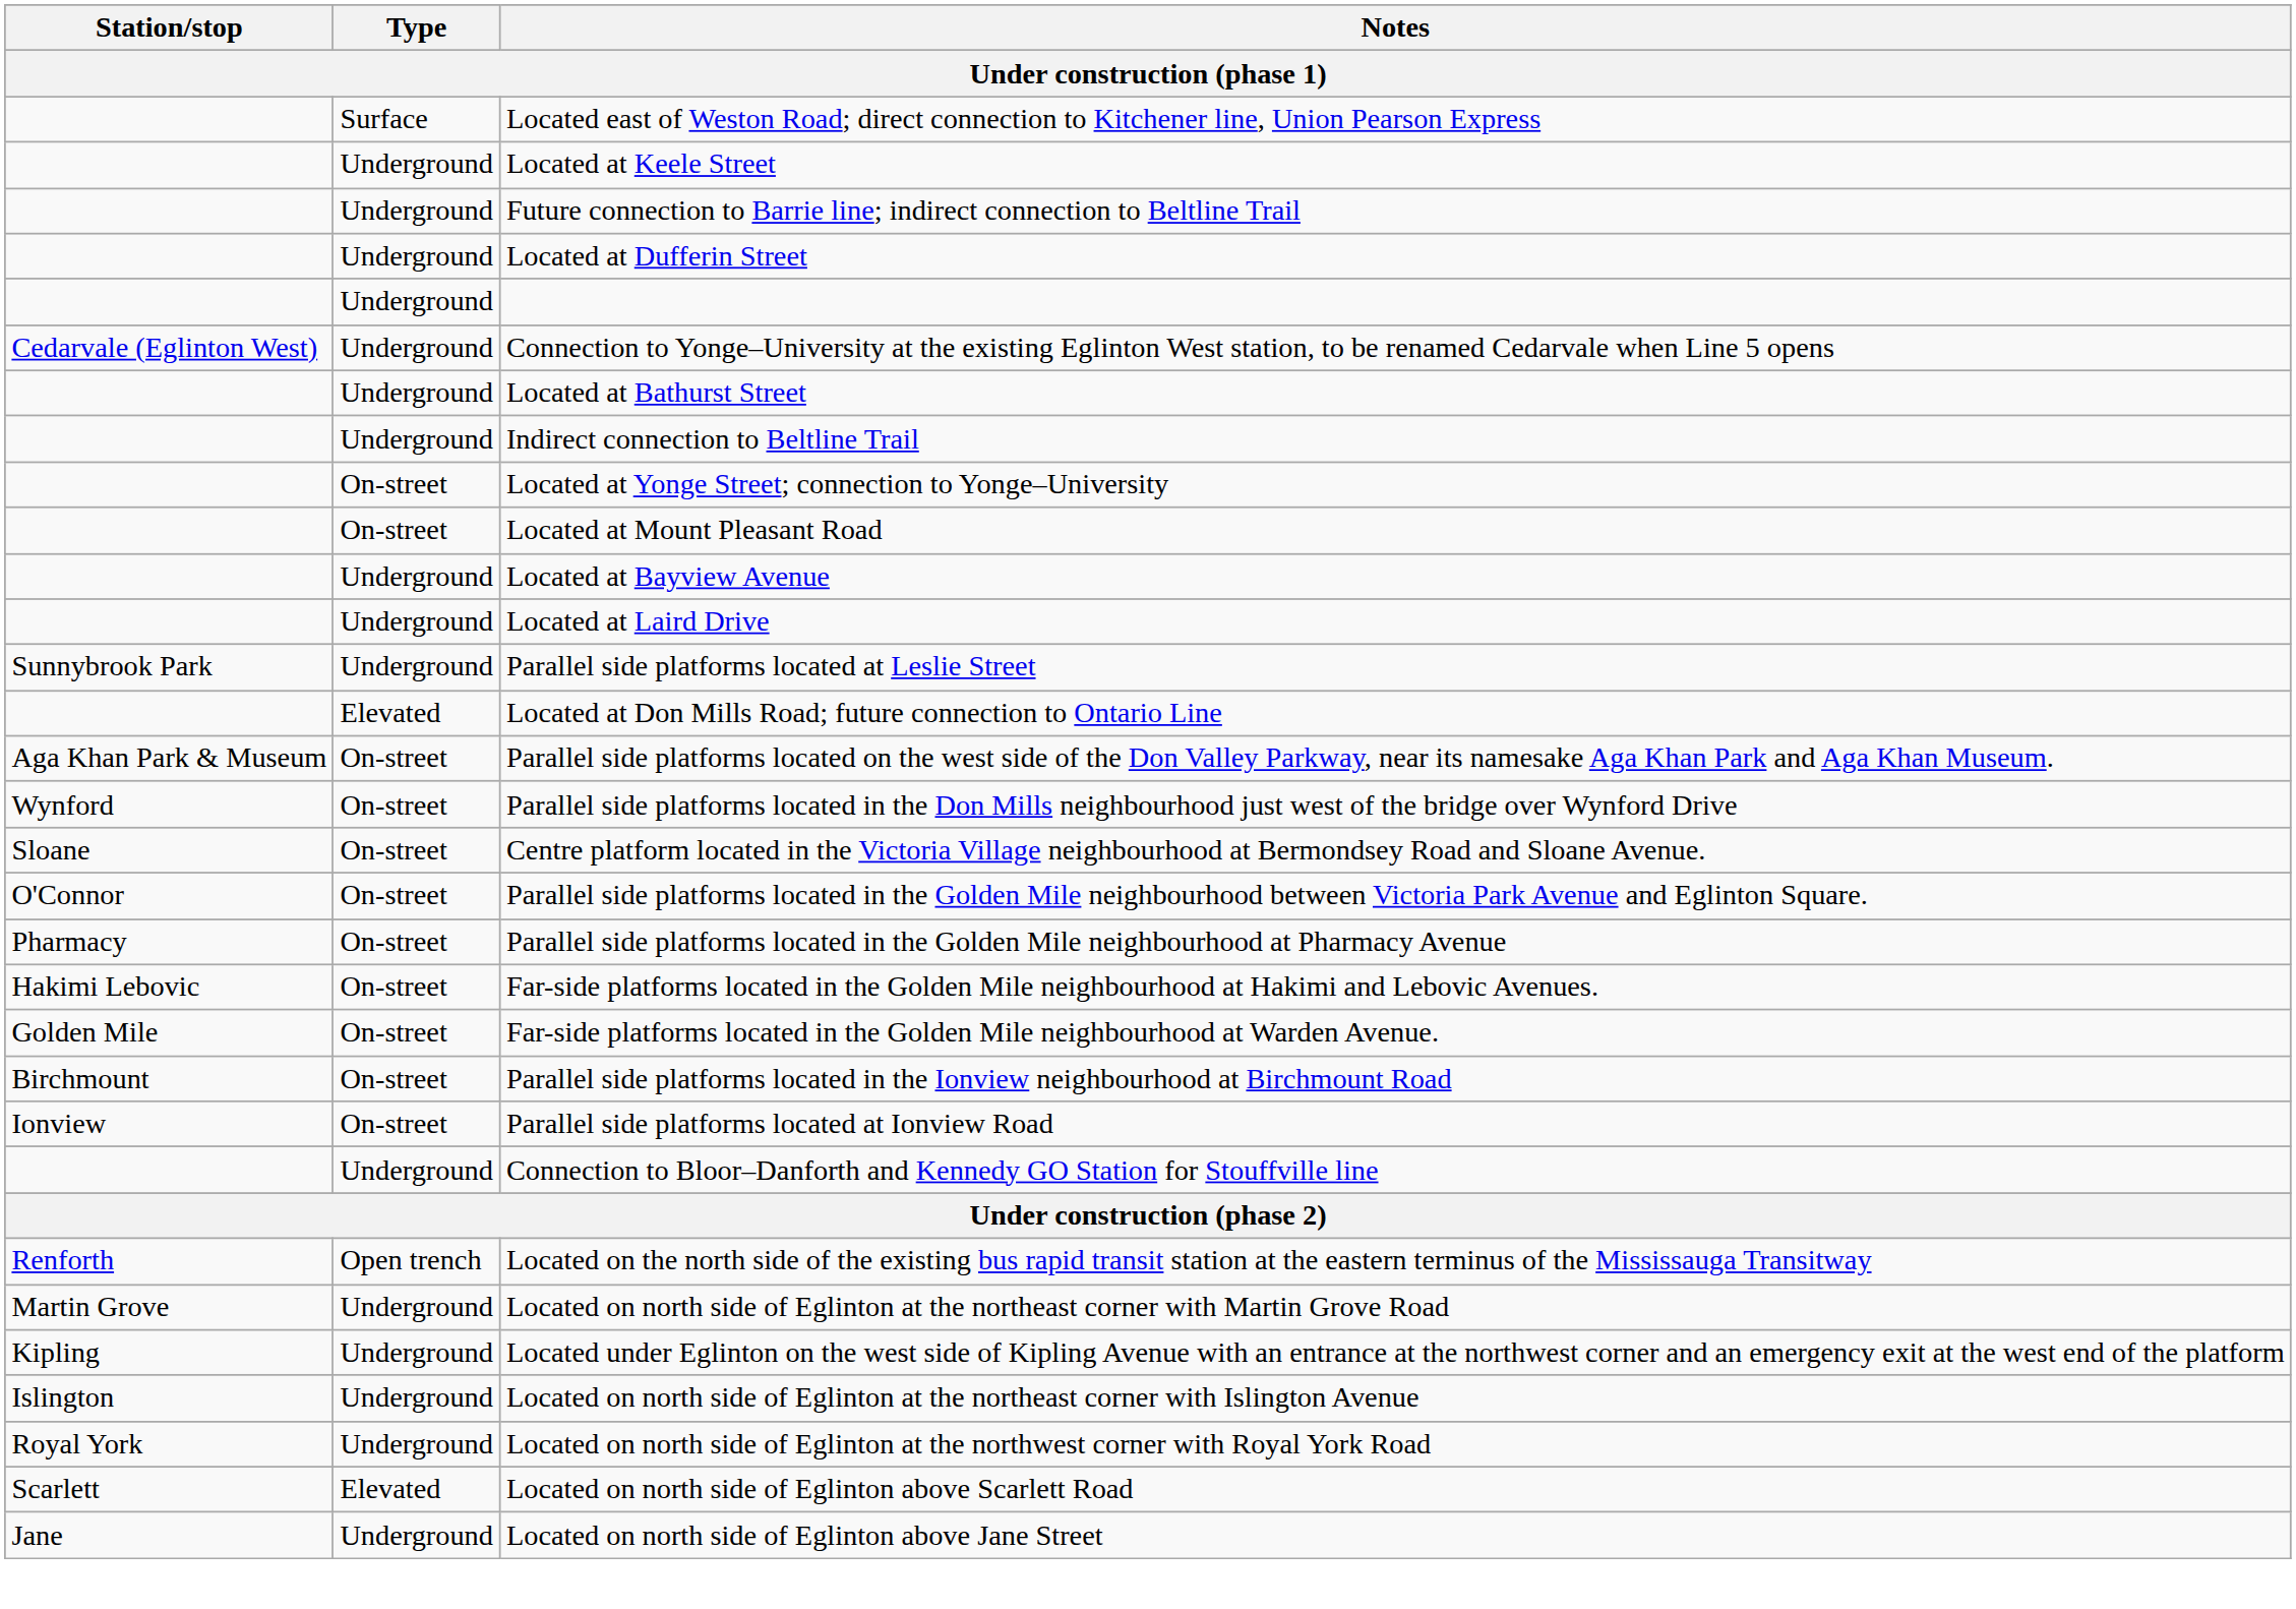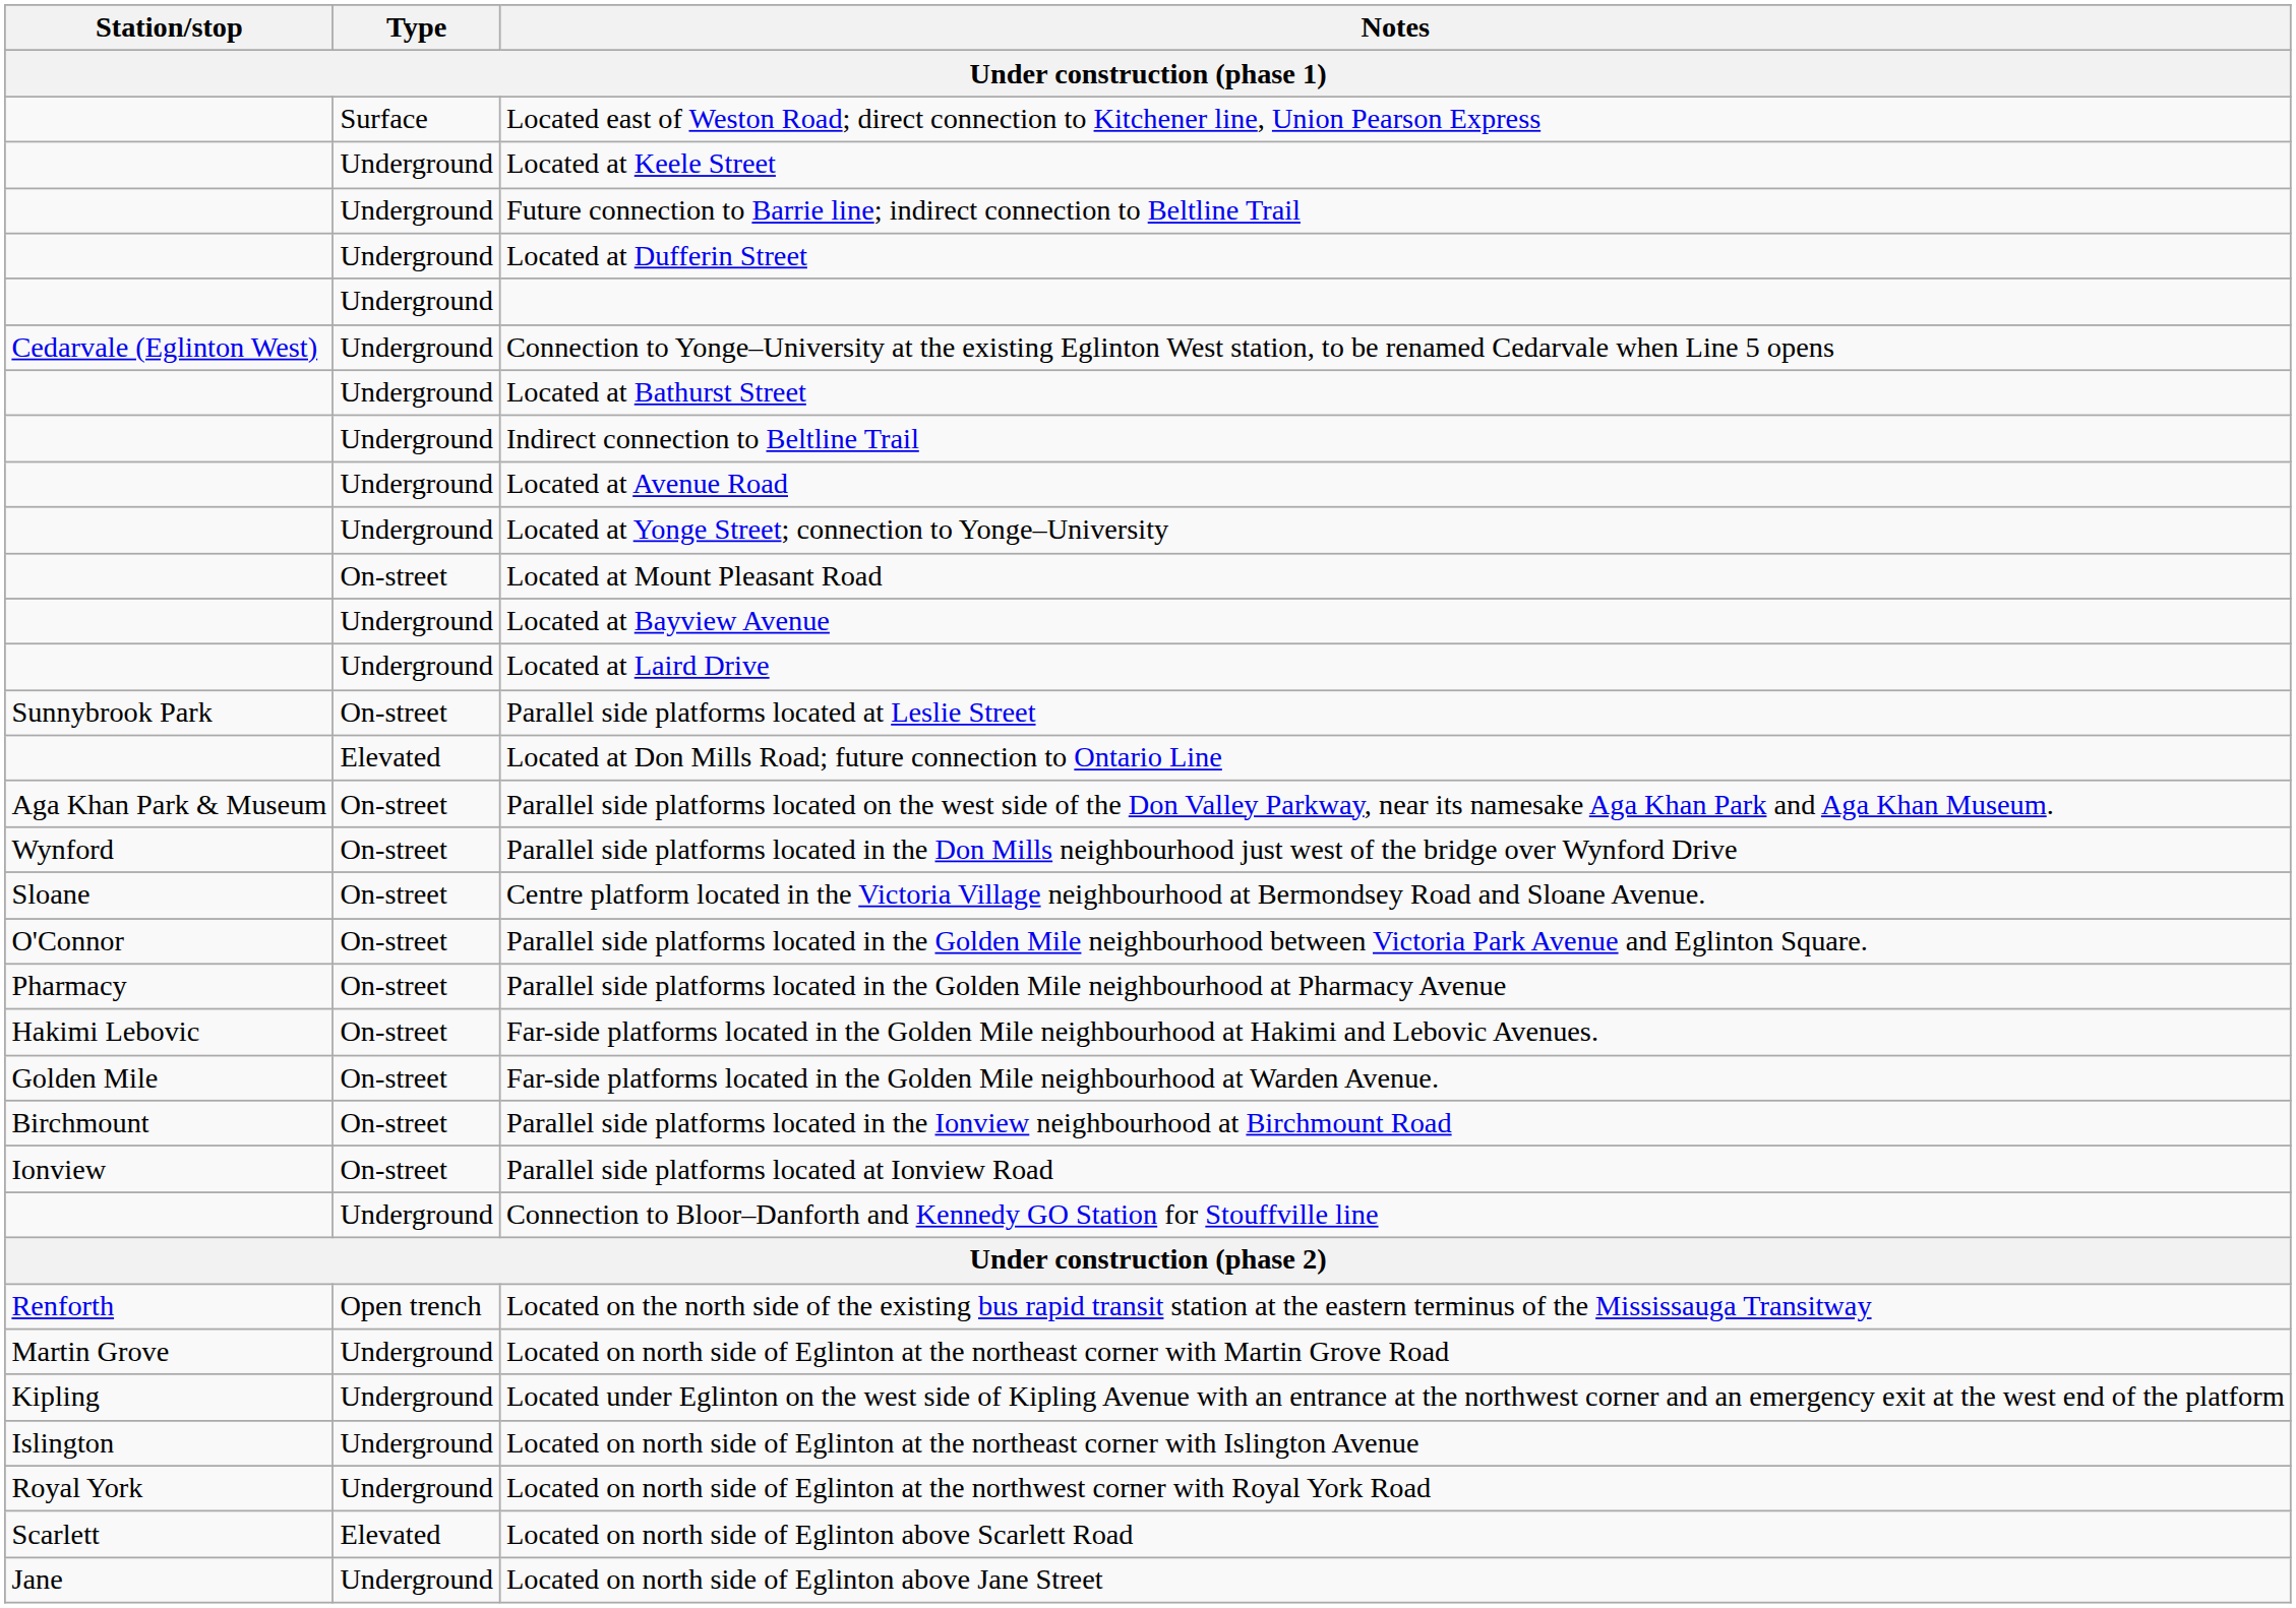 <table class="wikitable">
 <tr>
 <th>Station/stop</th>
 <th>Type</th>
 <th>Notes</th>
 </tr>
 <tr>
 <th colspan="3">Under construction (phase 1)</th>
 </tr>
 <tr>
 <td></td>
 <td>Surface</td>
 <td>Located east of <a href='#'>Weston Road</a>; direct connection to  <a href='#'>Kitchener line</a>,  <a href='#'>Union Pearson Express</a></td>
 </tr>
 <tr>
 <td></td>
 <td>Underground</td>
 <td>Located at <a href='#'>Keele Street</a></td>
 </tr>
 <tr>
 <td></td>
 <td>Underground</td>
 <td>Future connection to  <a href='#'>Barrie line</a>; indirect connection to <a href='#'>Beltline Trail</a></td>
 </tr>
 <tr>
 <td></td>
 <td>Underground</td>
 <td>Located at <a href='#'>Dufferin Street</a></td>
 </tr>
 <tr>
 <td></td>
 <td>Underground</td>
 <td></td>
 </tr>
 <tr>
 <td><a href='#'>Cedarvale (Eglinton West)</a></td>
 <td>Underground</td>
 <td>Connection to  Yonge–University at the existing Eglinton West station, to be renamed Cedarvale when Line 5 opens</td>
 </tr>
 <tr>
 <td></td>
 <td>Underground</td>
 <td>Located at <a href='#'>Bathurst Street</a></td>
 </tr>
 <tr>
 <td></td>
 <td>Underground</td>
 <td>Indirect connection to <a href='#'>Beltline Trail</a></td>
 </tr>
 <tr>
 <td></td>
-<td>On-street</td>
+<td>Underground</td>
+<td>Located at <a href='#'>Avenue Road</a></td>
+</tr>
+<tr>
+<td></td>
+<td>Underground</td>
 <td>Located at <a href='#'>Yonge Street</a>; connection to  Yonge–University</td>
 </tr>
 <tr>
 <td></td>
 <td>On-street</td>
 <td>Located at Mount Pleasant Road</td>
 </tr>
 <tr>
 <td></td>
 <td>Underground</td>
 <td>Located at <a href='#'>Bayview Avenue</a></td>
 </tr>
 <tr>
 <td></td>
 <td>Underground</td>
 <td>Located at <a href='#'>Laird Drive</a></td>
 </tr>
 <tr>
 <td>Sunnybrook Park</td>
-<td>Underground</td>
+<td>On-street</td>
 <td>Parallel side platforms located at <a href='#'>Leslie Street</a></td>
 </tr>
 <tr>
 <td></td>
 <td>Elevated</td>
 <td>Located at Don Mills Road; future connection to <a href='#'>Ontario Line</a></td>
 </tr>
 <tr>
 <td>Aga Khan Park & Museum</td>
 <td>On-street</td>
 <td>Parallel side platforms located on the west side of the <a href='#'>Don Valley Parkway</a>, near its namesake <a href='#'>Aga Khan Park</a> and <a href='#'>Aga Khan Museum</a>.</td>
 </tr>
 <tr>
 <td>Wynford</td>
 <td>On-street</td>
 <td>Parallel side platforms located in the <a href='#'>Don Mills</a> neighbourhood just west of the bridge over Wynford Drive</td>
 </tr>
 <tr>
 <td>Sloane</td>
 <td>On-street</td>
 <td>Centre platform located in the <a href='#'>Victoria Village</a> neighbourhood at Bermondsey Road and Sloane Avenue.</td>
 </tr>
 <tr>
 <td>O'Connor</td>
 <td>On-street</td>
 <td>Parallel side platforms located in the <a href='#'>Golden Mile</a> neighbourhood between <a href='#'>Victoria Park Avenue</a> and Eglinton Square.</td>
 </tr>
 <tr>
 <td>Pharmacy</td>
 <td>On-street</td>
 <td>Parallel side platforms located in the Golden Mile neighbourhood at Pharmacy Avenue</td>
 </tr>
 <tr>
 <td>Hakimi Lebovic</td>
 <td>On-street</td>
 <td>Far-side platforms located in the Golden Mile neighbourhood at Hakimi and Lebovic Avenues.</td>
 </tr>
 <tr>
 <td>Golden Mile</td>
 <td>On-street</td>
 <td>Far-side platforms located in the Golden Mile neighbourhood at Warden Avenue.</td>
 </tr>
 <tr>
 <td>Birchmount</td>
 <td>On-street</td>
 <td>Parallel side platforms located in the <a href='#'>Ionview</a> neighbourhood at <a href='#'>Birchmount Road</a></td>
 </tr>
 <tr>
 <td>Ionview</td>
 <td>On-street</td>
 <td>Parallel side platforms located at Ionview Road</td>
 </tr>
 <tr>
 <td></td>
 <td>Underground</td>
 <td>Connection to  Bloor–Danforth and  <a href='#'>Kennedy GO Station</a> for <a href='#'>Stouffville line</a></td>
 </tr>
 <tr>
 <th colspan="3">Under construction (phase 2)</th>
 </tr>
 <tr>
 <td><a href='#'>Renforth</a></td>
 <td>Open trench</td>
 <td>Located on the north side of the existing <a href='#'>bus rapid transit</a> station at the eastern terminus of the <a href='#'>Mississauga Transitway</a></td>
 </tr>
 <tr>
 <td>Martin Grove</td>
 <td>Underground</td>
 <td>Located on north side of Eglinton at the northeast corner with Martin Grove Road</td>
 </tr>
 <tr>
 <td>Kipling</td>
 <td>Underground</td>
 <td>Located under Eglinton on the west side of Kipling Avenue with an entrance at the northwest corner and an emergency exit at the west end of the platform</td>
 </tr>
 <tr>
 <td>Islington</td>
 <td>Underground</td>
 <td>Located on north side of Eglinton at the northeast corner with Islington Avenue</td>
 </tr>
 <tr>
 <td>Royal York</td>
 <td>Underground</td>
 <td>Located on north side of Eglinton at the northwest corner with Royal York Road</td>
 </tr>
 <tr>
 <td>Scarlett</td>
 <td>Elevated</td>
 <td>Located on north side of Eglinton above Scarlett Road</td>
 </tr>
 <tr>
 <td>Jane</td>
 <td>Underground</td>
 <td>Located on north side of Eglinton above Jane Street</td>
 </tr>
 </table>
